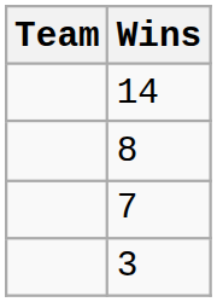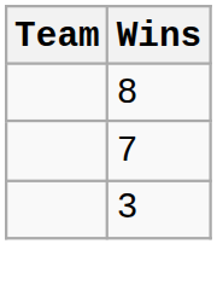 <table class="wikitable">
 <tr>
 <th>Team</th>
 <th>Wins</th>
-</tr>
-<tr>
-<td> </td>
-<td>14</td>
 </tr>
 <tr>
 <td> </td>
 <td>8</td>
 </tr>
 <tr>
 <td> </td>
 <td>7</td>
 </tr>
 <tr>
 <td> </td>
 <td>3</td>
 </tr>
 </table>
